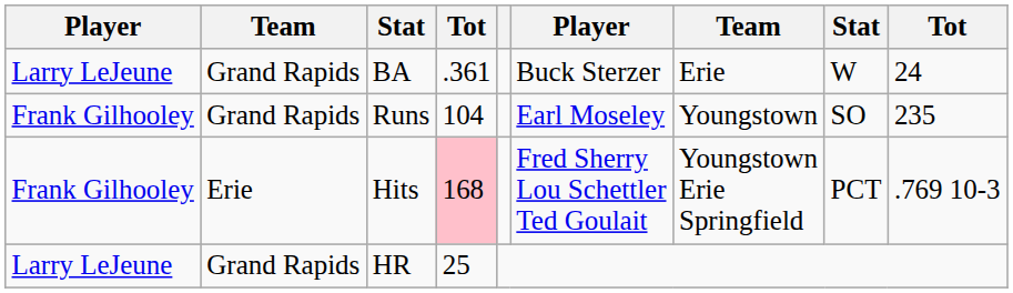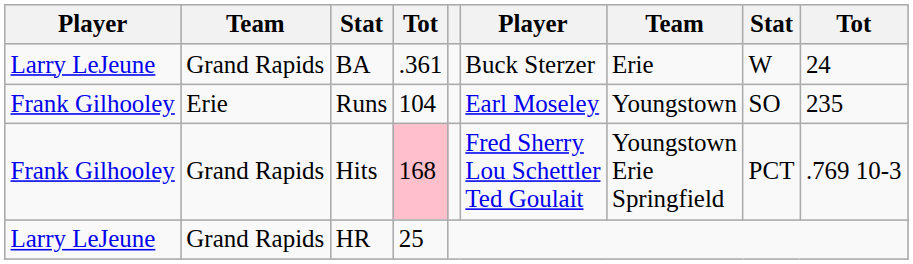 <table class="wikitable">
 <tr>
 <th>Player</th>
 <th>Team</th>
 <th>Stat</th>
 <th>Tot</th>
 <th></th>
 <th>Player</th>
 <th>Team</th>
 <th>Stat</th>
 <th>Tot</th>
 </tr>
 <tr>
 <td><a href='#'>Larry LeJeune</a></td>
 <td>Grand Rapids</td>
 <td>BA</td>
 <td>.361</td>
 <td></td>
 <td>Buck Sterzer</td>
 <td>Erie</td>
 <td>W</td>
 <td>24</td>
 </tr>
 <tr>
 <td><a href='#'>Frank Gilhooley</a></td>
-<td>Grand Rapids</td>
+<td>Erie</td>
 <td>Runs</td>
 <td>104</td>
 <td></td>
 <td><a href='#'>Earl Moseley</a></td>
 <td>Youngstown</td>
 <td>SO</td>
 <td>235</td>
 </tr>
 <tr>
 <td><a href='#'>Frank Gilhooley</a></td>
-<td>Erie</td>
+<td>Grand Rapids</td>
 <td>Hits</td>
 <td style="background: pink;">168</td>
 <td></td>
 <td><a href='#'>Fred Sherry</a><br><a href='#'>Lou Schettler</a><br><a href='#'>Ted Goulait</a></td>
 <td>Youngstown<br>Erie<br>Springfield</td>
 <td>PCT</td>
 <td>.769 10-3</td>
 </tr>
 <tr>
 <td><a href='#'>Larry LeJeune</a></td>
 <td>Grand Rapids</td>
 <td>HR</td>
 <td>25</td>
 </tr>
 </table>
